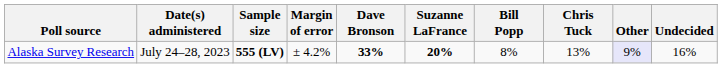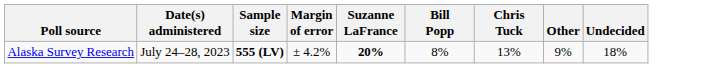 <table class="wikitable" style="font-size:90%;text-align:center;">
 <tr valign=bottom>
 <th>Poll source</th>
 <th>Date(s)<br>administered</th>
 <th>Sample<br>size</th>
 <th>Margin<br>of error</th>
-<th style="width:70px;">Dave<br>Bronson</th>
 <th style="width:70px;">Suzanne<br>LaFrance</th>
 <th style="width:70px;">Bill<br>Popp</th>
 <th style="width:70px;">Chris<br>Tuck</th>
 <th>Other</th>
 <th>Undecided</th>
 </tr>
 <tr>
 <td style="text-align:left;"><a href='#'>Alaska Survey Research</a></td>
 <td>July 24–28, 2023</td>
 <td><strong>555 (LV)</strong></td>
 <td>± 4.2%</td>
-<td><strong>33%</strong></td>
 <td><strong>20%</strong></td>
 <td>8%</td>
 <td>13%</td>
-<td style="background: lavender;">9%</td>
-<td>16%</td>
+<td>9%</td>
+<td>18%</td>
 </tr>
 </table>
